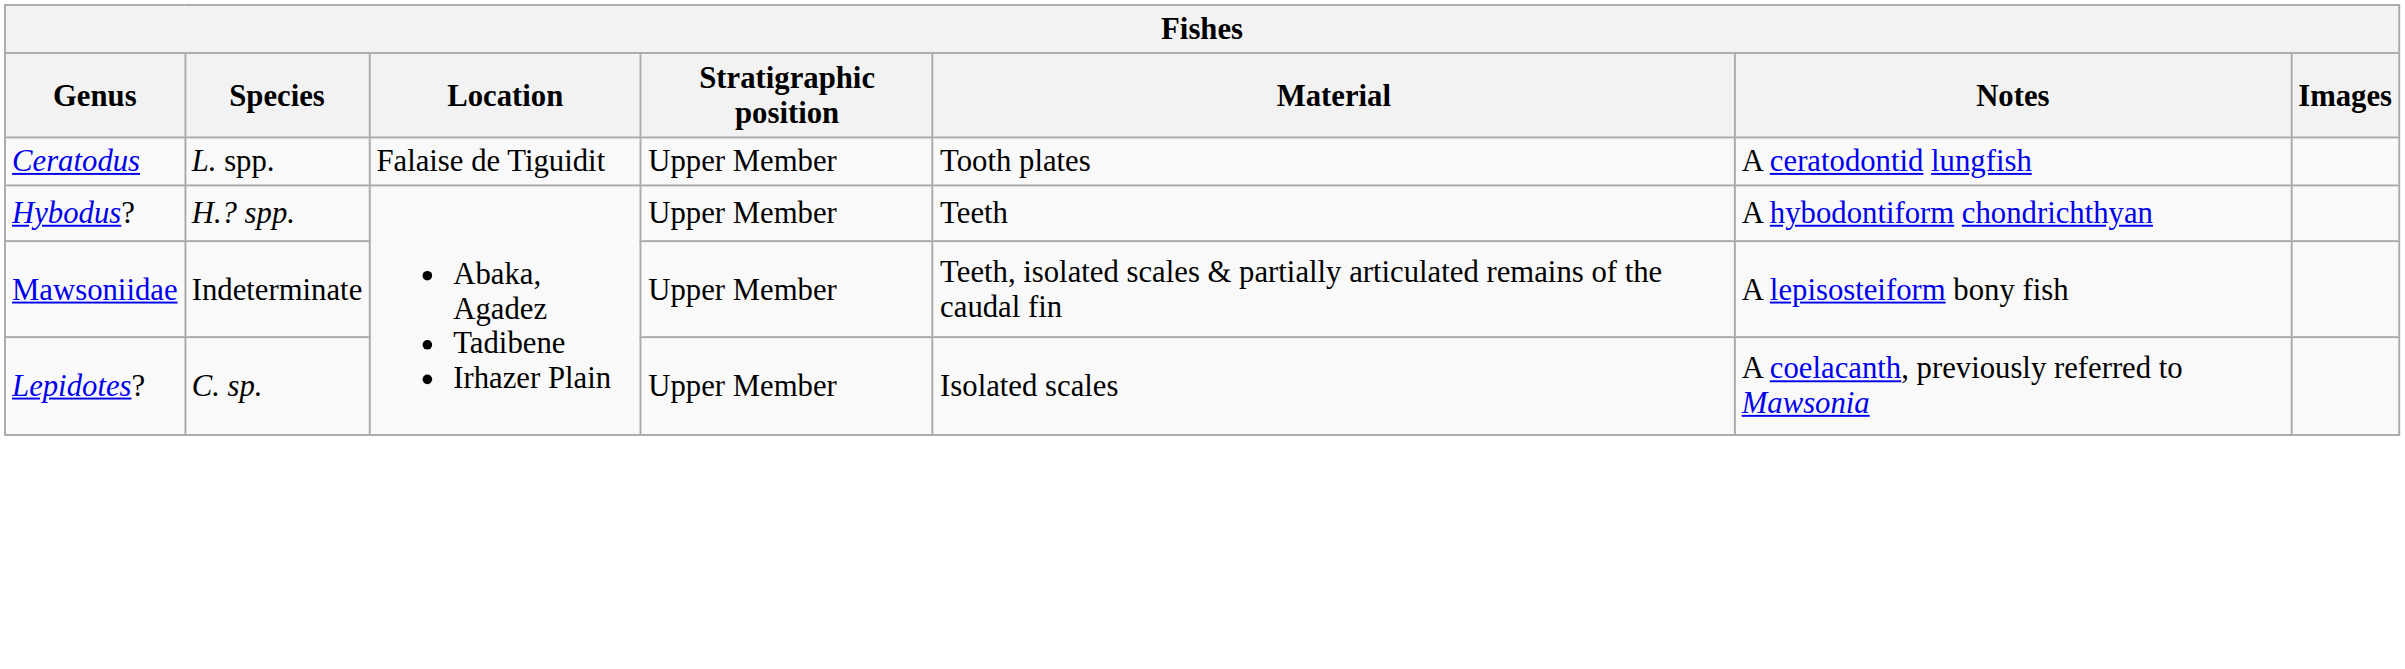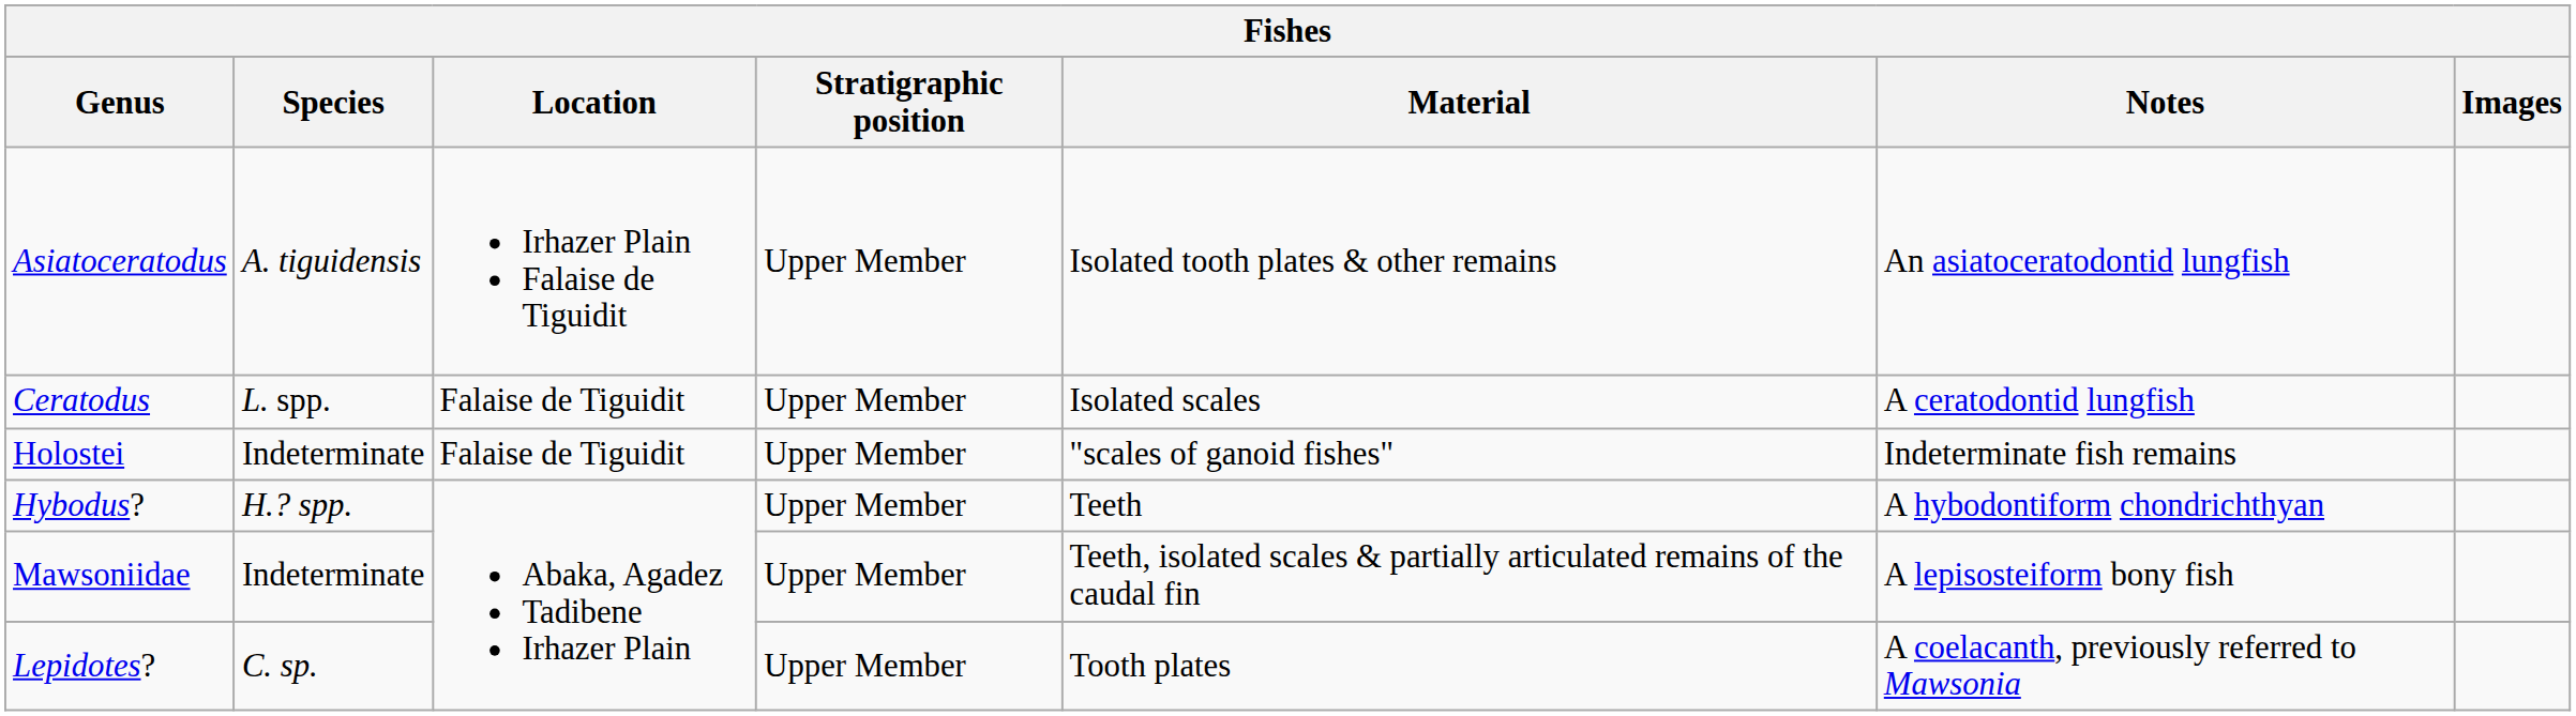 <table class="wikitable" align="center">
 <tr>
 <th colspan="7" align="center">Fishes</th>
 </tr>
 <tr>
 <th>Genus</th>
 <th>Species</th>
 <th>Location</th>
 <th>Stratigraphic position</th>
 <th>Material</th>
 <th>Notes</th>
 <th>Images</th>
 </tr>
 <tr>
+<td><em><a href='#'>Asiatoceratodus</a></em></td>
+<td><em>A. tiguidensis</em></td>
+<td><br><ul><li>Irhazer Plain</li><li>Falaise de Tiguidit</li></ul></td>
+<td>Upper Member</td>
+<td>Isolated tooth plates & other remains</td>
+<td>An <a href='#'>asiatoceratodontid</a> <a href='#'>lungfish</a></td>
+<td></td>
+</tr>
+<tr>
 <td><em><a href='#'>Ceratodus</a></em></td>
 <td><em>L.</em> spp.</td>
 <td>Falaise de Tiguidit</td>
 <td>Upper Member</td>
-<td>Tooth plates</td>
+<td>Isolated scales</td>
 <td>A <a href='#'>ceratodontid</a> <a href='#'>lungfish</a></td>
+<td></td>
+</tr>
+<tr>
+<td><a href='#'>Holostei</a></td>
+<td>Indeterminate</td>
+<td>Falaise de Tiguidit</td>
+<td>Upper Member</td>
+<td>"scales of ganoid fishes"</td>
+<td>Indeterminate fish remains</td>
 <td></td>
 </tr>
 <tr>
 <td><em><a href='#'>Hybodus</a></em>?</td>
 <td><em>H.? spp.</em></td>
 <td rowspan="3"><br><ul><li>Abaka, Agadez</li><li>Tadibene</li><li>Irhazer Plain</li></ul></td>
 <td>Upper Member</td>
 <td>Teeth</td>
 <td>A <a href='#'>hybodontiform</a> <a href='#'>chondrichthyan</a></td>
 <td></td>
 </tr>
 <tr>
 <td><a href='#'>Mawsoniidae</a></td>
 <td>Indeterminate</td>
 <td>Upper Member</td>
 <td>Teeth, isolated scales & partially articulated remains of the caudal fin</td>
 <td>A <a href='#'>lepisosteiform</a> bony fish</td>
 <td></td>
 </tr>
 <tr>
 <td><em><a href='#'>Lepidotes</a></em>?</td>
 <td><em>C. sp.</em></td>
 <td>Upper Member</td>
-<td>Isolated scales</td>
+<td>Tooth plates</td>
 <td>A <a href='#'>coelacanth</a>, previously referred to <a href='#'><em>Mawsonia</em></a></td>
 <td></td>
 </tr>
 </table>
